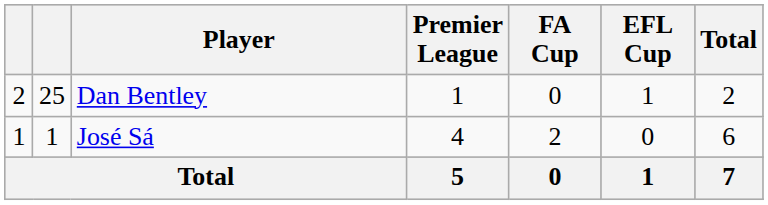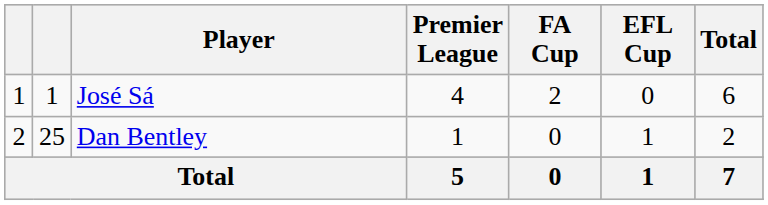 <table class="wikitable sortable" style="text-align: center;">
 <tr>
 <th width=10></th>
 <th width=10></th>
 <th width=200>Player</th>
 <th width=50>Premier League</th>
 <th width=50>FA Cup</th>
 <th width=50>EFL Cup</th>
 <th>Total</th>
 </tr>
 <tr>
+<td>1</td>
+<td>1</td>
+<td align="left"> <a href='#'>José Sá</a></td>
+<td>4</td>
+<td>2</td>
+<td>0</td>
+<td>6</td>
+</tr>
+<tr>
 <td>2</td>
 <td>25</td>
 <td align="left"> <a href='#'>Dan Bentley</a></td>
 <td>1</td>
 <td>0</td>
 <td>1</td>
 <td>2</td>
 </tr>
 <tr>
-<td>1</td>
-<td>1</td>
-<td align="left"> <a href='#'>José Sá</a></td>
-<td>4</td>
-<td>2</td>
-<td>0</td>
-<td>6</td>
-</tr>
-<tr>
 <th colspan="3">Total</th>
 <th>5</th>
 <th>0</th>
 <th>1</th>
 <th>7</th>
 </tr>
 </table>
